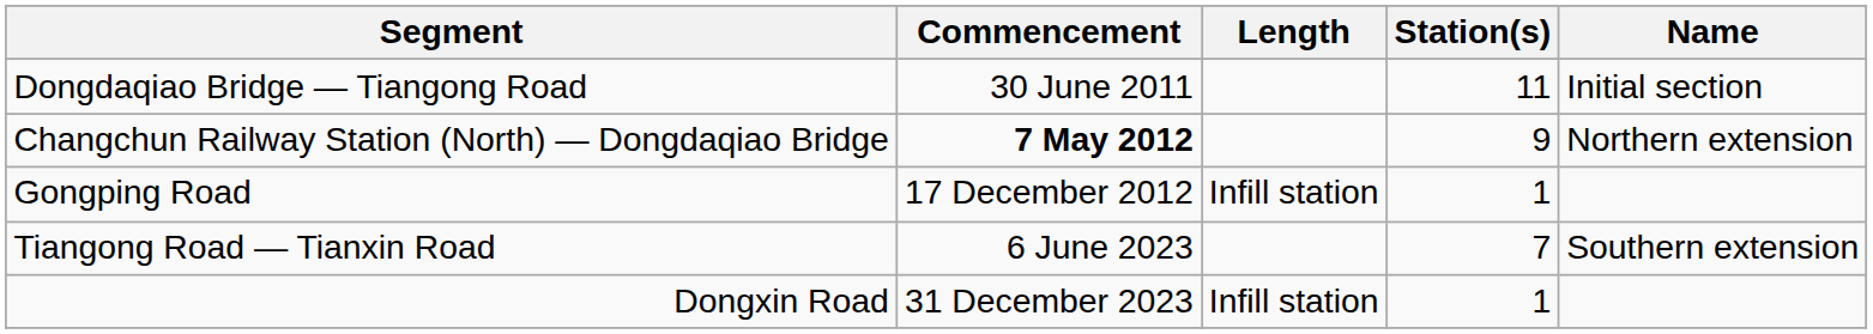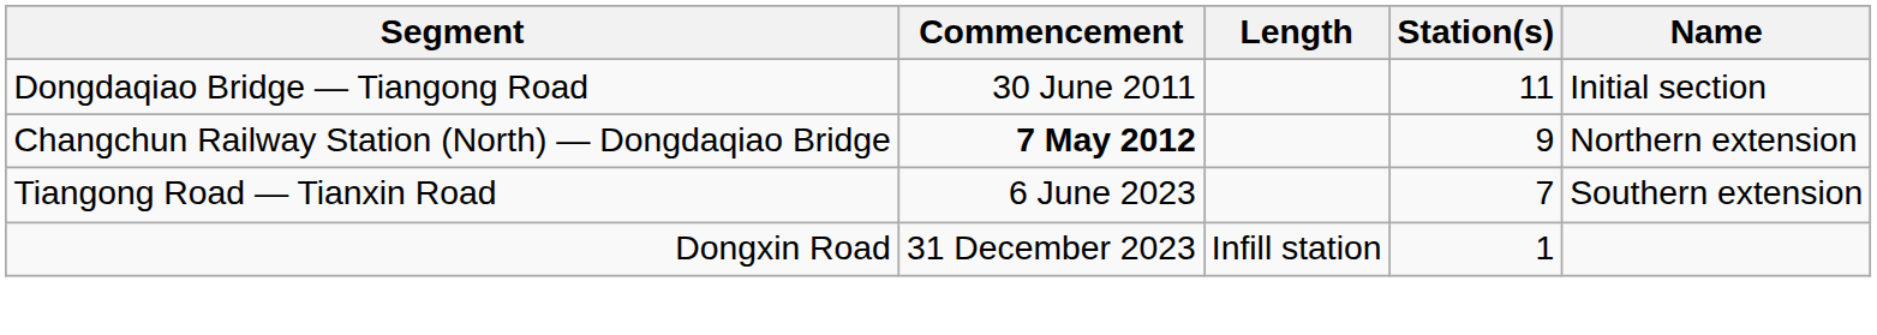 <table class="wikitable" style="border-collapse: collapse; text-align: right;">
 <tr>
 <th>Segment</th>
 <th>Commencement</th>
 <th>Length</th>
 <th>Station(s)</th>
 <th>Name</th>
 </tr>
 <tr>
 <td style="text-align: left;">Dongdaqiao Bridge — Tiangong Road</td>
 <td>30 June 2011</td>
 <td></td>
 <td>11</td>
 <td style="text-align: left;">Initial section</td>
 </tr>
 <tr>
 <td style="text-align: left;">Changchun Railway Station (North) — Dongdaqiao Bridge</td>
 <td><strong>7 May 2012</strong></td>
 <td></td>
 <td>9</td>
 <td style="text-align: left;">Northern extension</td>
 </tr>
 <tr>
-<td style="text-align: left;">Gongping Road</td>
-<td>17 December 2012</td>
-<td>Infill station</td>
-<td>1</td>
-<td style="text-align: left;"></td>
-</tr>
-<tr>
 <td style="text-align: left;">Tiangong Road — Tianxin Road</td>
 <td>6 June 2023</td>
 <td></td>
 <td>7</td>
 <td style="text-align: left;">Southern extension</td>
 </tr>
 <tr>
 <td>Dongxin Road</td>
 <td>31 December 2023</td>
 <td>Infill station</td>
 <td>1</td>
 <td></td>
 </tr>
 </table>
